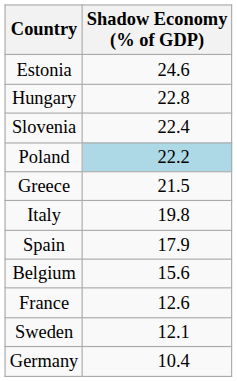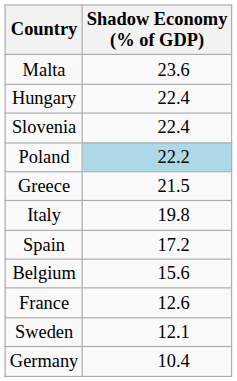 <table class="wikitable" style="text-align:center;float:right;margin:1em;">
 <tr>
 <th>Country</th>
 <th>Shadow Economy<br>(% of GDP)</th>
 </tr>
 <tr>
-<td>Estonia</td>
-<td style="padding-left: 2em">24.6</td>
+<td>Malta</td>
+<td style="padding-left: 2em">23.6</td>
 </tr>
 <tr>
 <td>Hungary</td>
-<td style="padding-left: 2em">22.8</td>
+<td style="padding-left: 2em">22.4</td>
 </tr>
 <tr>
 <td>Slovenia</td>
 <td style="padding-left: 2em">22.4</td>
 </tr>
 <tr>
 <td>Poland</td>
 <td style="background: lightblue; padding-left: 2em">22.2</td>
 </tr>
 <tr>
 <td>Greece</td>
 <td style="padding-left: 2em">21.5</td>
 </tr>
 <tr>
 <td>Italy</td>
 <td style="padding-left: 2em">19.8</td>
 </tr>
 <tr>
 <td>Spain</td>
-<td style="padding-left: 2em">17.9</td>
+<td style="padding-left: 2em">17.2</td>
 </tr>
 <tr>
 <td>Belgium</td>
 <td style="padding-left: 2em">15.6</td>
 </tr>
 <tr>
 <td>France</td>
 <td style="padding-left: 2em">12.6</td>
 </tr>
 <tr>
 <td>Sweden</td>
 <td style="padding-left: 2em">12.1</td>
 </tr>
 <tr>
 <td>Germany</td>
 <td style="padding-left: 2em">10.4</td>
 </tr>
 </table>
